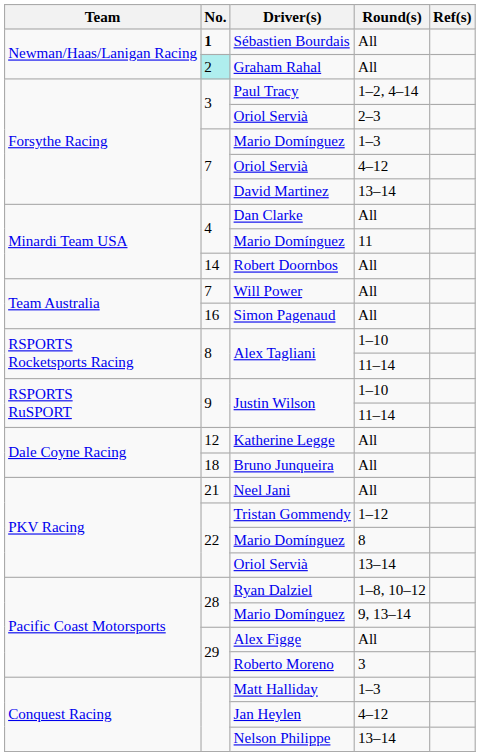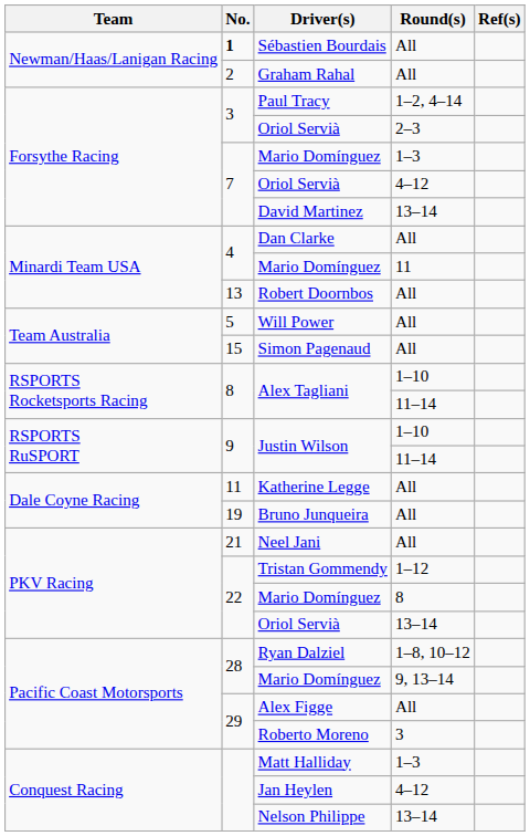 <table class="wikitable" style="font-size: 85%;">
 <tr>
 <th>Team</th>
 <th>No.</th>
 <th>Driver(s)</th>
 <th>Round(s)</th>
 <th>Ref(s)</th>
 </tr>
 <tr>
 <td rowspan=2> <a href='#'>Newman/Haas/Lanigan Racing</a></td>
 <td><strong>1</strong></td>
 <td> <a href='#'>Sébastien Bourdais</a></td>
 <td>All</td>
 <td></td>
 </tr>
 <tr>
-<td style="background: paleturquoise;">2</td>
+<td>2</td>
 <td> <a href='#'>Graham Rahal</a> <strong></strong></td>
 <td>All</td>
 <td></td>
 </tr>
 <tr>
 <td rowspan=5> <a href='#'>Forsythe Racing</a></td>
 <td rowspan=2>3</td>
 <td> <a href='#'>Paul Tracy</a></td>
 <td>1–2, 4–14</td>
 <td></td>
 </tr>
 <tr>
 <td> <a href='#'>Oriol Servià</a></td>
 <td>2–3</td>
 <td></td>
 </tr>
 <tr>
 <td rowspan=3>7</td>
 <td> <a href='#'>Mario Domínguez</a></td>
 <td>1–3</td>
 <td></td>
 </tr>
 <tr>
 <td> <a href='#'>Oriol Servià</a></td>
 <td>4–12</td>
 <td></td>
 </tr>
 <tr>
 <td> <a href='#'>David Martinez</a> <strong></strong></td>
 <td>13–14</td>
 <td></td>
 </tr>
 <tr>
 <td rowspan=3> <a href='#'>Minardi Team USA</a></td>
 <td rowspan=2>4</td>
 <td> <a href='#'>Dan Clarke</a></td>
 <td>All</td>
 <td></td>
 </tr>
 <tr>
 <td> <a href='#'>Mario Domínguez</a></td>
 <td>11</td>
 <td></td>
 </tr>
 <tr>
-<td>14</td>
+<td>13</td>
 <td> <a href='#'>Robert Doornbos</a> <strong></strong></td>
 <td>All</td>
 <td></td>
 </tr>
 <tr>
 <td rowspan=2> <a href='#'>Team Australia</a></td>
-<td>7</td>
+<td>5</td>
 <td> <a href='#'>Will Power</a></td>
 <td>All</td>
 <td></td>
 </tr>
 <tr>
-<td>16</td>
+<td>15</td>
 <td> <a href='#'>Simon Pagenaud</a> <strong></strong></td>
 <td>All</td>
 <td></td>
 </tr>
 <tr>
 <td rowspan=2> <a href='#'>RSPORTS</a><br> <a href='#'>Rocketsports Racing</a></td>
 <td rowspan="2">8</td>
 <td rowspan="2"> <a href='#'>Alex Tagliani</a></td>
 <td>1–10</td>
 <td></td>
 </tr>
 <tr>
 <td>11–14</td>
 <td></td>
 </tr>
 <tr>
 <td rowspan="2"> <a href='#'>RSPORTS</a><br> <a href='#'>RuSPORT</a></td>
 <td rowspan="2">9</td>
 <td rowspan="2"> <a href='#'>Justin Wilson</a></td>
 <td>1–10</td>
 <td></td>
 </tr>
 <tr>
 <td>11–14</td>
 <td></td>
 </tr>
 <tr>
 <td rowspan="2"> <a href='#'>Dale Coyne Racing</a></td>
-<td>12</td>
+<td>11</td>
 <td> <a href='#'>Katherine Legge</a></td>
 <td>All</td>
 <td></td>
 </tr>
 <tr>
-<td>18</td>
+<td>19</td>
 <td> <a href='#'>Bruno Junqueira</a></td>
 <td>All</td>
 <td></td>
 </tr>
 <tr>
 <td rowspan="4"> <a href='#'>PKV Racing</a></td>
 <td>21</td>
 <td> <a href='#'>Neel Jani</a> <strong></strong></td>
 <td>All</td>
 <td></td>
 </tr>
 <tr>
 <td rowspan="3">22</td>
 <td> <a href='#'>Tristan Gommendy</a> <strong></strong></td>
 <td>1–12</td>
 <td></td>
 </tr>
 <tr>
 <td> <a href='#'>Mario Domínguez</a></td>
 <td>8</td>
 <td></td>
 </tr>
 <tr>
 <td> <a href='#'>Oriol Servià</a></td>
 <td>13–14</td>
 <td></td>
 </tr>
 <tr>
 <td rowspan="4"> <a href='#'>Pacific Coast Motorsports</a></td>
 <td rowspan="2">28</td>
 <td> <a href='#'>Ryan Dalziel</a> <strong></strong></td>
 <td>1–8, 10–12</td>
 <td></td>
 </tr>
 <tr>
 <td> <a href='#'>Mario Domínguez</a></td>
 <td>9, 13–14</td>
 <td></td>
 </tr>
 <tr>
 <td rowspan="2">29</td>
 <td> <a href='#'>Alex Figge</a> <strong></strong></td>
 <td>All</td>
 <td></td>
 </tr>
 <tr>
 <td> <a href='#'>Roberto Moreno</a></td>
 <td>3</td>
 <td></td>
 </tr>
 <tr>
 <td rowspan="3"> <a href='#'>Conquest Racing</a></td>
 <td rowspan="3"></td>
 <td> <a href='#'>Matt Halliday</a> <strong></strong></td>
 <td>1–3</td>
 <td></td>
 </tr>
 <tr>
 <td> <a href='#'>Jan Heylen</a></td>
 <td>4–12</td>
 <td></td>
 </tr>
 <tr>
 <td> <a href='#'>Nelson Philippe</a></td>
 <td>13–14</td>
 <td></td>
 </tr>
 <tr>
 </tr>
 </table>
